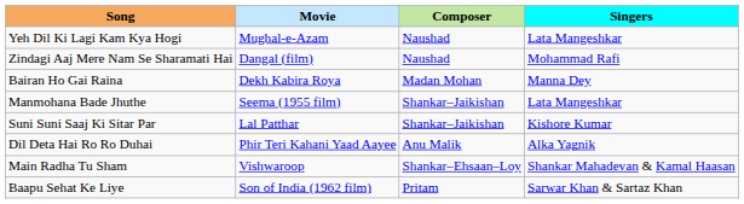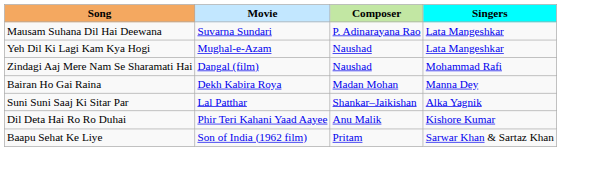 <table class="wikitable sortable">
 <tr>
 <th style="background:#f4a860">Song</th>
 <th style="background:#c2e7ff">Movie</th>
 <th style="background:#c2e7a3">Composer</th>
 <th style="background:#00ffff">Singers</th>
+</tr>
+<tr>
+<td>Mausam Suhana Dil Hai Deewana</td>
+<td><a href='#'>Suvarna Sundari</a></td>
+<td><a href='#'>P. Adinarayana Rao</a></td>
+<td><a href='#'>Lata Mangeshkar</a></td>
 </tr>
 <tr>
 <td>Yeh Dil Ki Lagi Kam Kya Hogi</td>
 <td><a href='#'>Mughal-e-Azam</a></td>
 <td><a href='#'>Naushad</a></td>
 <td><a href='#'>Lata Mangeshkar</a></td>
 </tr>
 <tr>
 <td>Zindagi Aaj Mere Nam Se Sharamati Hai</td>
 <td><a href='#'>Dangal (film)</a></td>
 <td><a href='#'>Naushad</a></td>
 <td><a href='#'>Mohammad Rafi</a></td>
 </tr>
 <tr>
 <td>Bairan Ho Gai Raina</td>
 <td><a href='#'>Dekh Kabira Roya</a></td>
 <td><a href='#'>Madan Mohan</a></td>
 <td><a href='#'>Manna Dey</a></td>
 </tr>
 <tr>
-<td>Manmohana Bade Jhuthe</td>
-<td><a href='#'>Seema (1955 film)</a></td>
-<td><a href='#'>Shankar–Jaikishan</a></td>
-<td><a href='#'>Lata Mangeshkar</a></td>
-</tr>
-<tr>
 <td>Suni Suni Saaj Ki Sitar Par</td>
 <td><a href='#'>Lal Patthar</a></td>
 <td><a href='#'>Shankar–Jaikishan</a></td>
-<td><a href='#'>Kishore Kumar</a></td>
+<td><a href='#'>Alka Yagnik</a></td>
 </tr>
 <tr>
 <td>Dil Deta Hai Ro Ro Duhai</td>
 <td><a href='#'>Phir Teri Kahani Yaad Aayee</a></td>
 <td><a href='#'>Anu Malik</a></td>
-<td><a href='#'>Alka Yagnik</a></td>
-</tr>
-<tr>
-<td>Main Radha Tu Sham</td>
-<td><a href='#'>Vishwaroop</a></td>
-<td><a href='#'>Shankar–Ehsaan–Loy</a></td>
-<td><a href='#'>Shankar Mahadevan</a> & <a href='#'>Kamal Haasan</a></td>
+<td><a href='#'>Kishore Kumar</a></td>
 </tr>
 <tr>
 <td>Baapu Sehat Ke Liye</td>
 <td><a href='#'>Son of India (1962 film)</a></td>
 <td><a href='#'>Pritam</a></td>
 <td><a href='#'>Sarwar Khan</a> & Sartaz Khan</td>
 </tr>
 </table>
